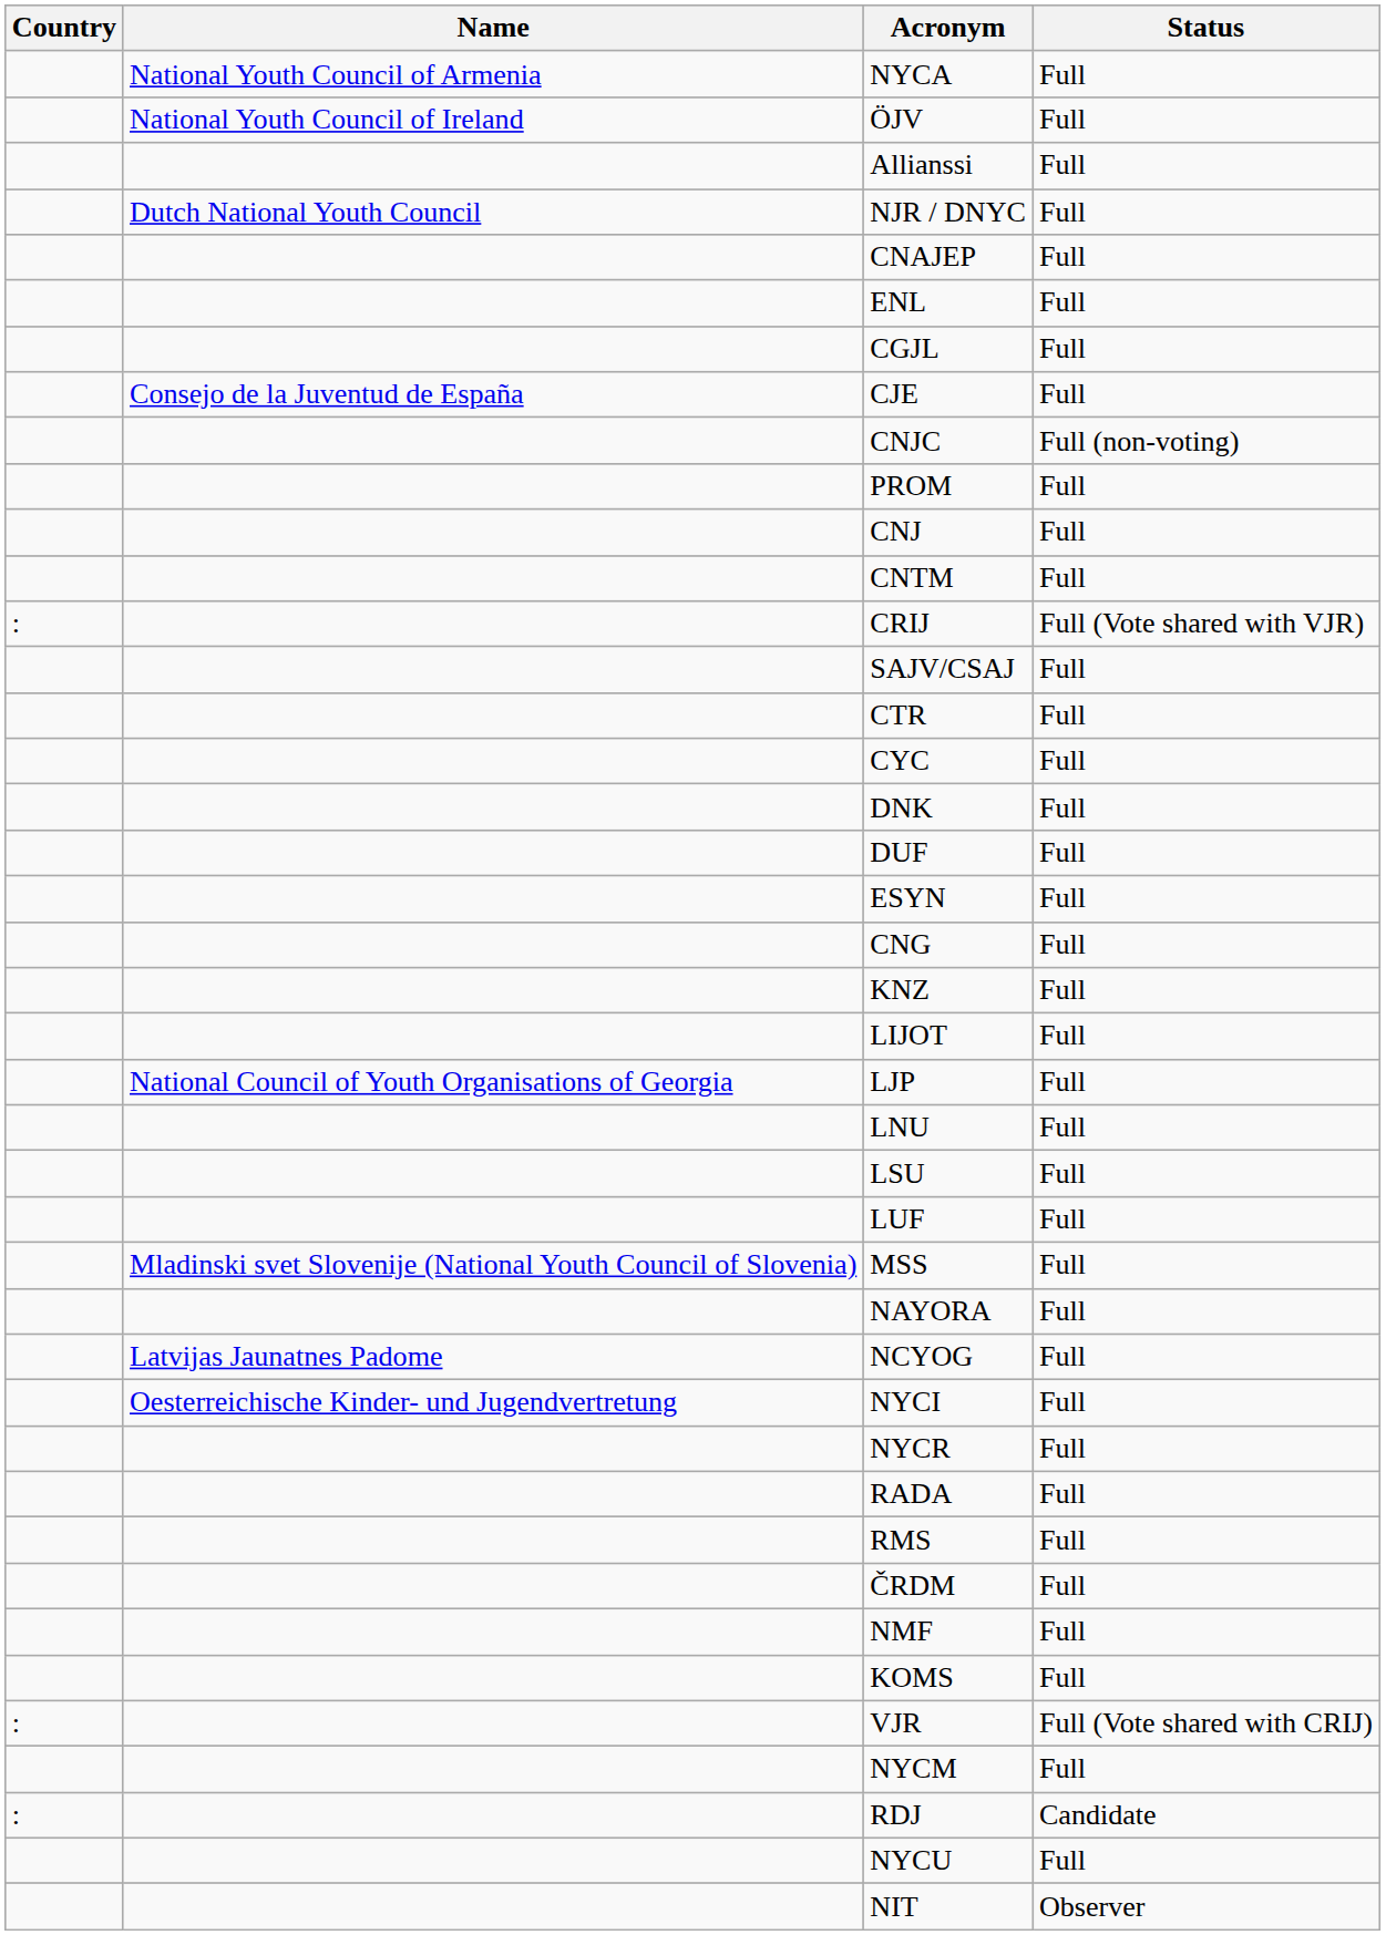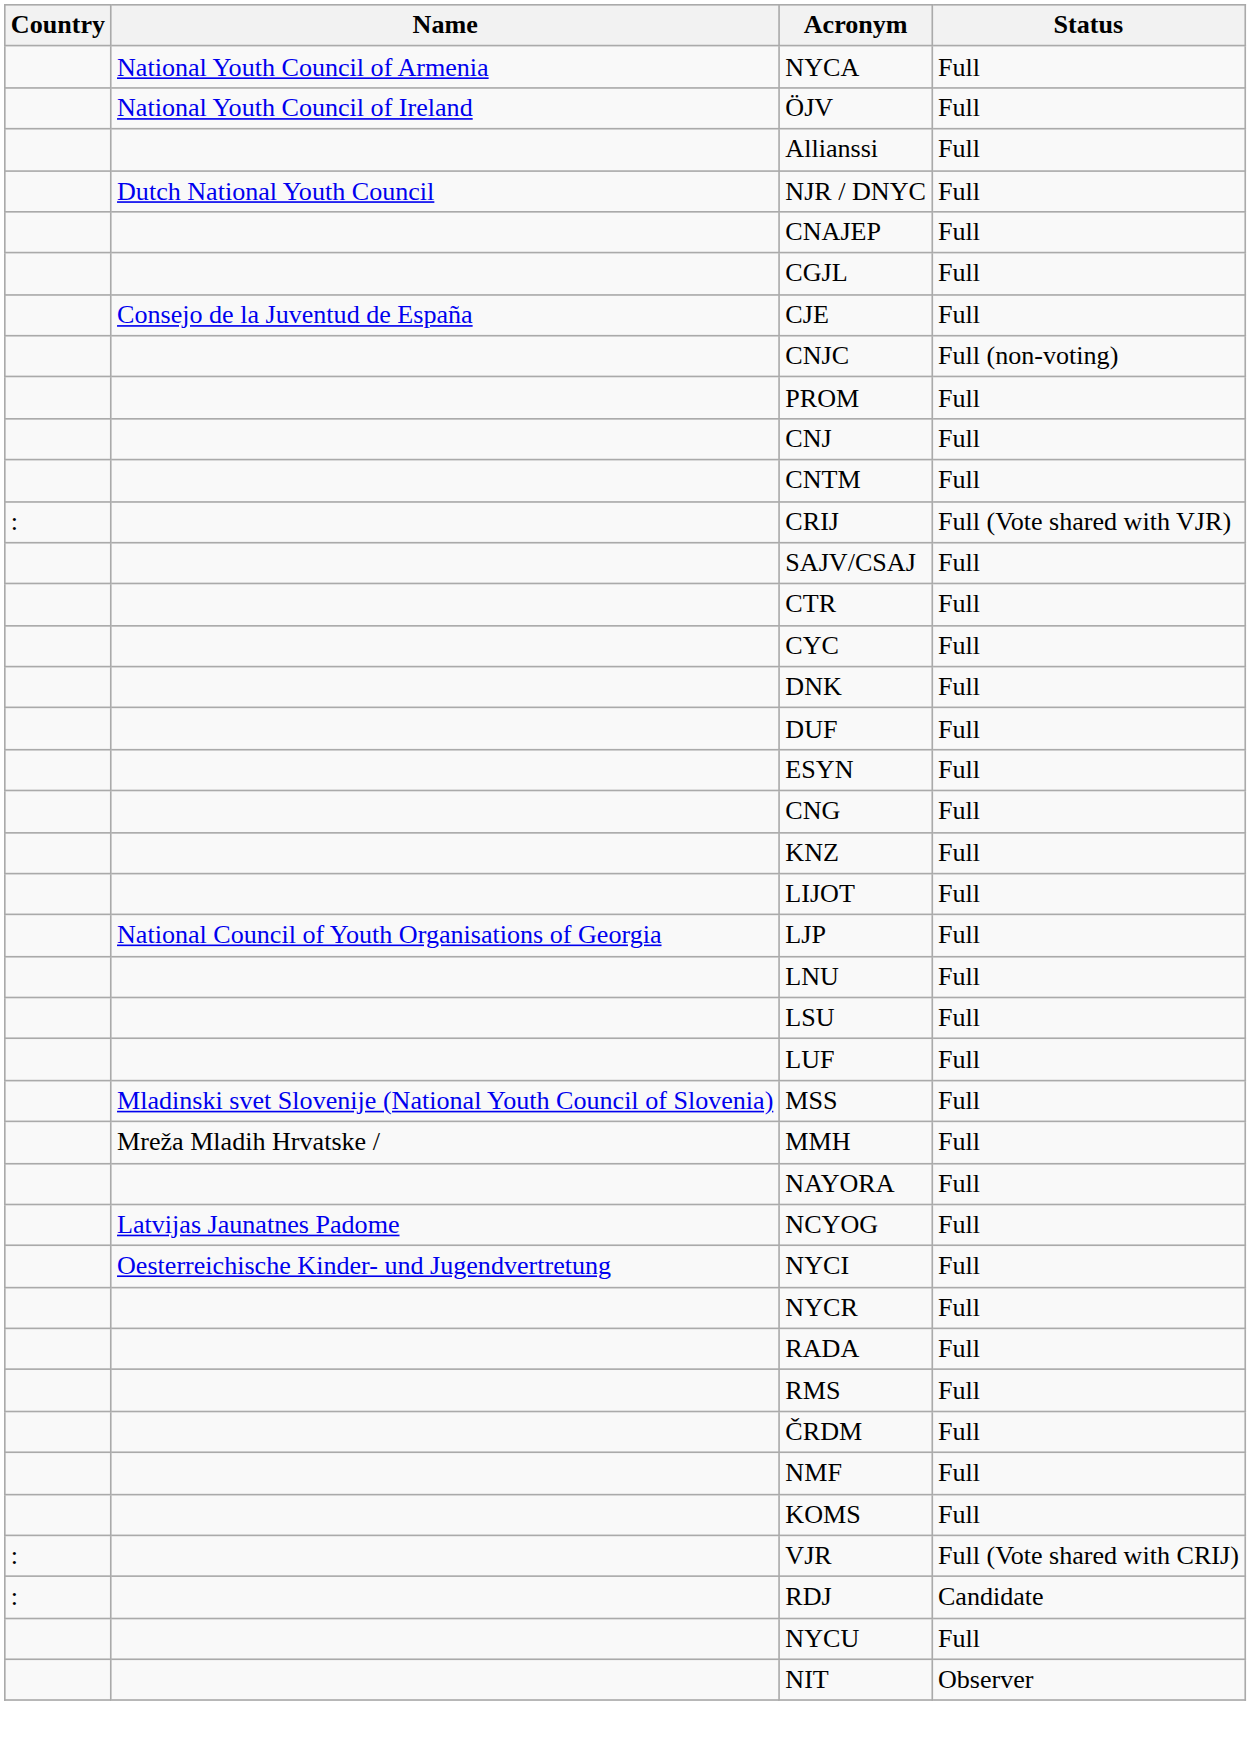 <table class="wikitable sortable">
 <tr>
 <th>Country</th>
 <th>Name</th>
 <th>Acronym</th>
 <th>Status</th>
 </tr>
 <tr>
 <td></td>
 <td><a href='#'>National Youth Council of Armenia</a></td>
 <td>NYCA</td>
 <td>Full</td>
 </tr>
 <tr>
 <td></td>
 <td><a href='#'>National Youth Council of Ireland</a></td>
 <td>ÖJV</td>
 <td>Full</td>
 </tr>
 <tr>
 <td></td>
 <td></td>
 <td>Allianssi</td>
 <td>Full</td>
 </tr>
 <tr>
 <td></td>
 <td><a href='#'>Dutch National Youth Council</a></td>
 <td>NJR / DNYC</td>
 <td>Full</td>
 </tr>
 <tr>
 <td></td>
 <td></td>
 <td>CNAJEP</td>
-<td>Full</td>
-</tr>
-<tr>
-<td></td>
-<td></td>
-<td>ENL</td>
 <td>Full</td>
 </tr>
 <tr>
 <td></td>
 <td></td>
 <td>CGJL</td>
 <td>Full</td>
 </tr>
 <tr>
 <td></td>
 <td><a href='#'>Consejo de la Juventud de España</a></td>
 <td>CJE</td>
 <td>Full</td>
 </tr>
 <tr>
 <td></td>
 <td></td>
 <td>CNJC</td>
 <td>Full (non-voting)</td>
 </tr>
 <tr>
 <td></td>
 <td></td>
 <td>PROM</td>
 <td>Full</td>
 </tr>
 <tr>
 <td></td>
 <td> </td>
 <td>CNJ</td>
 <td>Full</td>
 </tr>
 <tr>
 <td></td>
 <td></td>
 <td>CNTM</td>
 <td>Full</td>
 </tr>
 <tr>
 <td>: </td>
 <td></td>
 <td>CRIJ</td>
 <td>Full (Vote shared with VJR)</td>
 </tr>
 <tr>
 <td></td>
 <td></td>
 <td>SAJV/CSAJ</td>
 <td>Full</td>
 </tr>
 <tr>
 <td></td>
 <td></td>
 <td>CTR</td>
 <td>Full</td>
 </tr>
 <tr>
 <td></td>
 <td></td>
 <td>CYC</td>
 <td>Full</td>
 </tr>
 <tr>
 <td></td>
 <td></td>
 <td>DNK</td>
 <td>Full</td>
 </tr>
 <tr>
 <td></td>
 <td></td>
 <td>DUF</td>
 <td>Full</td>
 </tr>
 <tr>
 <td></td>
 <td> </td>
 <td>ESYN</td>
 <td>Full</td>
 </tr>
 <tr>
 <td></td>
 <td></td>
 <td>CNG</td>
 <td>Full</td>
 </tr>
 <tr>
 <td></td>
 <td></td>
 <td>KNZ</td>
 <td>Full</td>
 </tr>
 <tr>
 <td></td>
 <td></td>
 <td>LIJOT</td>
 <td>Full</td>
 </tr>
 <tr>
 <td></td>
 <td><a href='#'>National Council of Youth Organisations of Georgia</a></td>
 <td>LJP</td>
 <td>Full</td>
 </tr>
 <tr>
 <td></td>
 <td></td>
 <td>LNU</td>
 <td>Full</td>
 </tr>
 <tr>
 <td></td>
 <td></td>
 <td>LSU</td>
 <td>Full</td>
 </tr>
 <tr>
 <td></td>
 <td></td>
 <td>LUF</td>
 <td>Full</td>
 </tr>
 <tr>
 <td></td>
 <td><a href='#'>Mladinski svet Slovenije (National Youth Council of Slovenia)</a></td>
 <td>MSS</td>
 <td>Full</td>
 </tr>
 <tr>
 <td></td>
+<td>Mreža Mladih Hrvatske / </td>
+<td>MMH</td>
+<td>Full</td>
+</tr>
+<tr>
+<td></td>
 <td> </td>
 <td>NAYORA</td>
 <td>Full</td>
 </tr>
 <tr>
 <td></td>
 <td><a href='#'>Latvijas Jaunatnes Padome</a></td>
 <td>NCYOG</td>
 <td>Full</td>
 </tr>
 <tr>
 <td></td>
 <td><a href='#'>Oesterreichische Kinder- und Jugendvertretung</a></td>
 <td>NYCI</td>
 <td>Full</td>
 </tr>
 <tr>
 <td></td>
 <td></td>
 <td>NYCR</td>
 <td>Full</td>
 </tr>
 <tr>
 <td></td>
 <td></td>
 <td>RADA</td>
 <td>Full</td>
 </tr>
 <tr>
 <td></td>
 <td></td>
 <td>RMS</td>
 <td>Full</td>
 </tr>
 <tr>
 <td></td>
 <td></td>
 <td>ČRDM</td>
 <td>Full</td>
 </tr>
 <tr>
 <td></td>
 <td></td>
 <td>NMF</td>
 <td>Full</td>
 </tr>
 <tr>
 <td></td>
 <td></td>
 <td>KOMS</td>
 <td>Full</td>
 </tr>
 <tr>
 <td>: </td>
 <td></td>
 <td>VJR</td>
 <td>Full (Vote shared with CRIJ)</td>
 </tr>
 <tr>
-<td></td>
-<td></td>
-<td>NYCM</td>
-<td>Full</td>
-</tr>
-<tr>
 <td>: </td>
 <td></td>
 <td>RDJ</td>
 <td>Candidate</td>
 </tr>
 <tr>
 <td></td>
 <td></td>
 <td>NYCU</td>
 <td>Full</td>
 </tr>
 <tr>
 <td></td>
 <td></td>
 <td>NIT</td>
 <td>Observer</td>
 </tr>
 </table>
